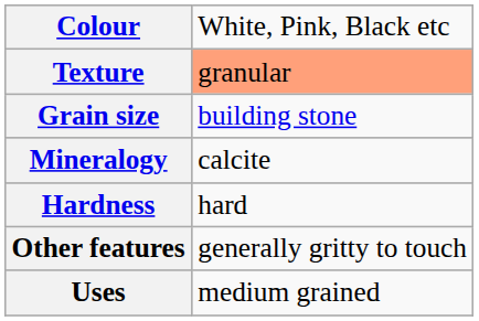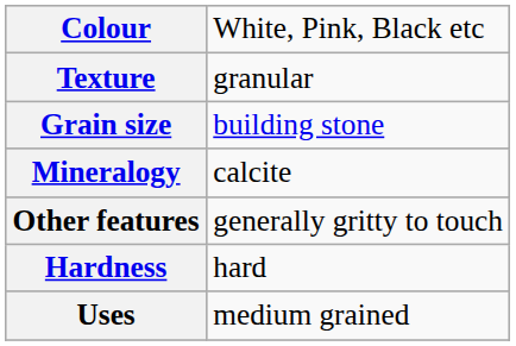 <table class="wikitable">
 <tr>
 <th><a href='#'>Colour</a></th>
 <td>White, Pink, Black etc</td>
 </tr>
 <tr>
 <th><a href='#'>Texture</a></th>
-<td style="background: lightsalmon;">granular</td>
+<td>granular</td>
 </tr>
 <tr>
 <th><a href='#'>Grain size</a></th>
 <td><a href='#'>building stone</a></td>
 </tr>
 <tr>
 <th><a href='#'>Mineralogy</a></th>
 <td>calcite</td>
 </tr>
 <tr>
+<th>Other features</th>
+<td>generally gritty to touch</td>
+</tr>
+<tr>
 <th><a href='#'>Hardness</a></th>
 <td>hard</td>
-</tr>
-<tr>
-<th>Other features</th>
-<td>generally gritty to touch</td>
 </tr>
 <tr>
 <th>Uses</th>
 <td>medium grained</td>
 </tr>
 </table>
